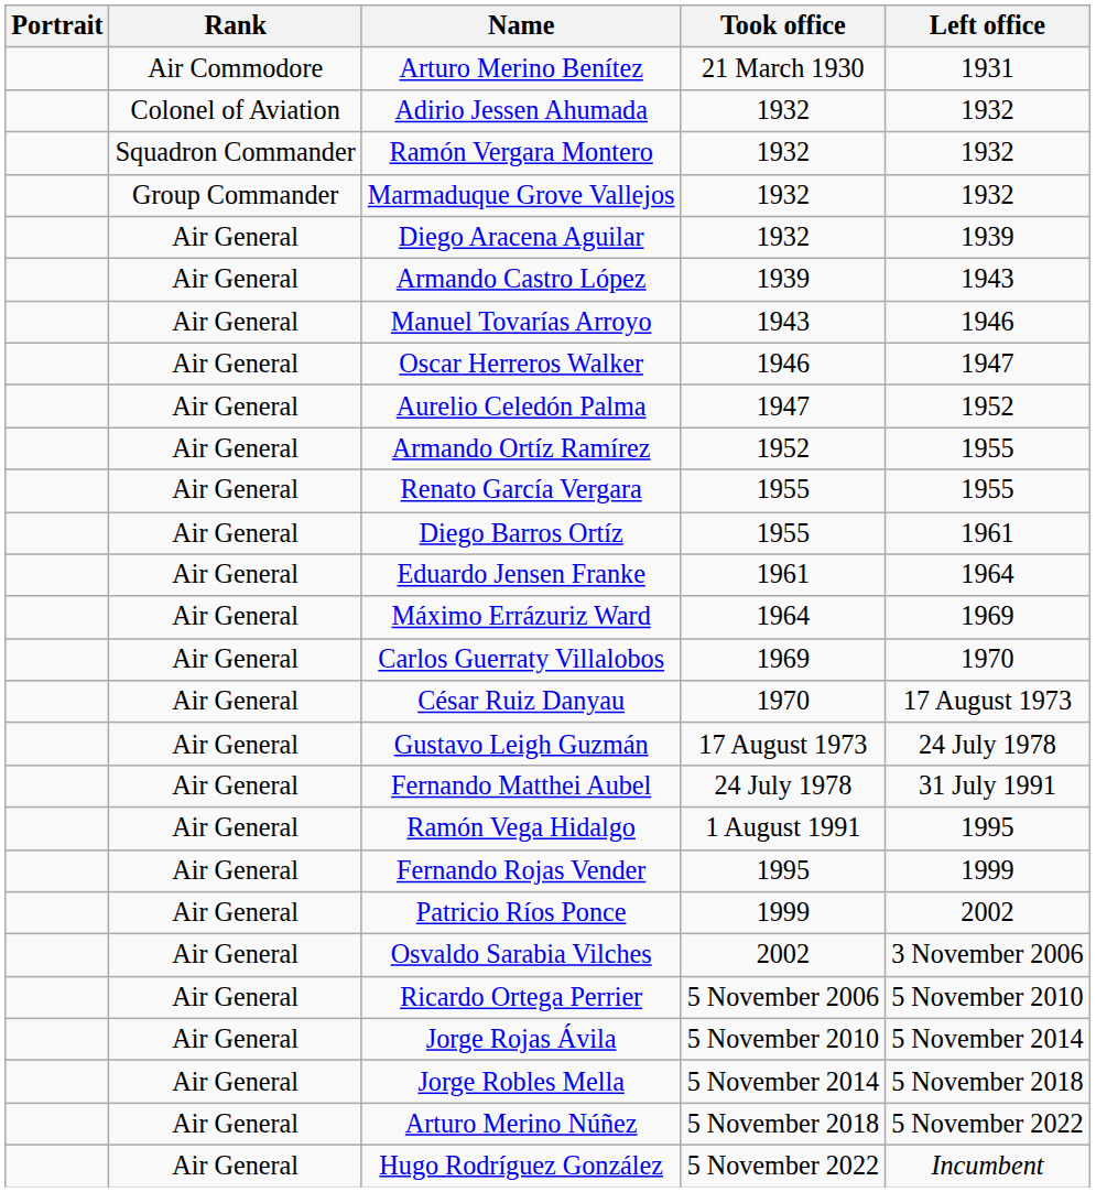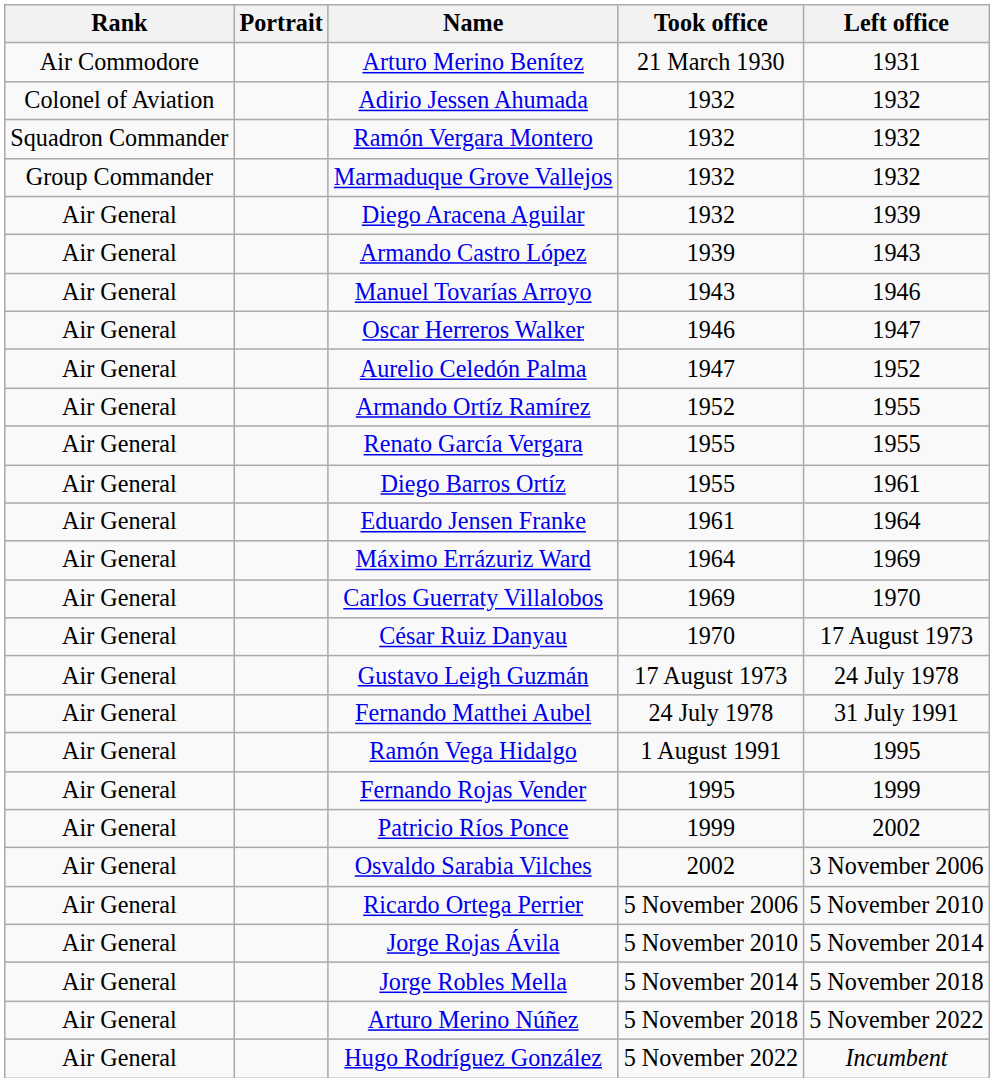 <table class="wikitable" style="text-align:center; border-collapse:collapse;">
 <tr>
+<th>Rank</th>
 <th>Portrait</th>
-<th>Rank</th>
 <th>Name</th>
 <th>Took office</th>
 <th>Left office</th>
 </tr>
 <tr>
+<td>Air Commodore</td>
 <td></td>
-<td>Air Commodore</td>
 <td><a href='#'>Arturo Merino Benítez</a></td>
 <td>21 March 1930</td>
 <td>1931</td>
 </tr>
 <tr>
+<td>Colonel of Aviation</td>
 <td></td>
-<td>Colonel of Aviation</td>
 <td><a href='#'>Adirio Jessen Ahumada</a></td>
 <td>1932</td>
 <td>1932</td>
 </tr>
 <tr>
+<td>Squadron Commander</td>
 <td></td>
-<td>Squadron Commander</td>
 <td><a href='#'>Ramón Vergara Montero</a></td>
 <td>1932</td>
 <td>1932</td>
 </tr>
 <tr>
+<td>Group Commander</td>
 <td></td>
-<td>Group Commander</td>
 <td><a href='#'>Marmaduque Grove Vallejos</a></td>
 <td>1932</td>
 <td>1932</td>
 </tr>
 <tr>
+<td>Air General</td>
 <td></td>
-<td>Air General</td>
 <td><a href='#'>Diego Aracena Aguilar</a></td>
 <td>1932</td>
 <td>1939</td>
 </tr>
 <tr>
+<td>Air General</td>
 <td></td>
-<td>Air General</td>
 <td><a href='#'>Armando Castro López</a></td>
 <td>1939</td>
 <td>1943</td>
 </tr>
 <tr>
+<td>Air General</td>
 <td></td>
-<td>Air General</td>
 <td><a href='#'>Manuel Tovarías Arroyo</a></td>
 <td>1943</td>
 <td>1946</td>
 </tr>
 <tr>
+<td>Air General</td>
 <td></td>
-<td>Air General</td>
 <td><a href='#'>Oscar Herreros Walker</a></td>
 <td>1946</td>
 <td>1947</td>
 </tr>
 <tr>
+<td>Air General</td>
 <td></td>
-<td>Air General</td>
 <td><a href='#'>Aurelio Celedón Palma</a></td>
 <td>1947</td>
 <td>1952</td>
 </tr>
 <tr>
+<td>Air General</td>
 <td></td>
-<td>Air General</td>
 <td><a href='#'>Armando Ortíz Ramírez</a></td>
 <td>1952</td>
 <td>1955</td>
 </tr>
 <tr>
+<td>Air General</td>
 <td></td>
-<td>Air General</td>
 <td><a href='#'>Renato García Vergara</a></td>
 <td>1955</td>
 <td>1955</td>
 </tr>
 <tr>
+<td>Air General</td>
 <td></td>
-<td>Air General</td>
 <td><a href='#'>Diego Barros Ortíz</a></td>
 <td>1955</td>
 <td>1961</td>
 </tr>
 <tr>
+<td>Air General</td>
 <td></td>
-<td>Air General</td>
 <td><a href='#'>Eduardo Jensen Franke</a></td>
 <td>1961</td>
 <td>1964</td>
 </tr>
 <tr>
+<td>Air General</td>
 <td></td>
-<td>Air General</td>
 <td><a href='#'>Máximo Errázuriz Ward</a></td>
 <td>1964</td>
 <td>1969</td>
 </tr>
 <tr>
+<td>Air General</td>
 <td></td>
-<td>Air General</td>
 <td><a href='#'>Carlos Guerraty Villalobos</a></td>
 <td>1969</td>
 <td>1970</td>
 </tr>
 <tr>
+<td>Air General</td>
 <td></td>
-<td>Air General</td>
 <td><a href='#'>César Ruiz Danyau</a></td>
 <td>1970</td>
 <td>17 August 1973</td>
 </tr>
 <tr>
+<td>Air General</td>
 <td></td>
-<td>Air General</td>
 <td><a href='#'>Gustavo Leigh Guzmán</a></td>
 <td>17 August 1973</td>
 <td>24 July 1978</td>
 </tr>
 <tr>
+<td>Air General</td>
 <td></td>
-<td>Air General</td>
 <td><a href='#'>Fernando Matthei Aubel</a></td>
 <td>24 July 1978</td>
 <td>31 July 1991</td>
 </tr>
 <tr>
+<td>Air General</td>
 <td></td>
-<td>Air General</td>
 <td><a href='#'>Ramón Vega Hidalgo</a></td>
 <td>1 August 1991</td>
 <td>1995</td>
 </tr>
 <tr>
+<td>Air General</td>
 <td></td>
-<td>Air General</td>
 <td><a href='#'>Fernando Rojas Vender</a></td>
 <td>1995</td>
 <td>1999</td>
 </tr>
 <tr>
+<td>Air General</td>
 <td></td>
-<td>Air General</td>
 <td><a href='#'>Patricio Ríos Ponce</a></td>
 <td>1999</td>
 <td>2002</td>
 </tr>
 <tr>
+<td>Air General</td>
 <td></td>
-<td>Air General</td>
 <td><a href='#'>Osvaldo Sarabia Vilches</a></td>
 <td>2002</td>
 <td>3 November 2006</td>
 </tr>
 <tr>
+<td>Air General</td>
 <td></td>
-<td>Air General</td>
 <td><a href='#'>Ricardo Ortega Perrier</a></td>
 <td>5 November 2006</td>
 <td>5 November 2010</td>
 </tr>
 <tr>
+<td>Air General</td>
 <td></td>
-<td>Air General</td>
 <td><a href='#'>Jorge Rojas Ávila</a></td>
 <td>5 November 2010</td>
 <td>5 November 2014</td>
 </tr>
 <tr>
+<td>Air General</td>
 <td></td>
-<td>Air General</td>
 <td><a href='#'>Jorge Robles Mella</a></td>
 <td>5 November 2014</td>
 <td>5 November 2018</td>
 </tr>
 <tr>
+<td>Air General</td>
 <td></td>
-<td>Air General</td>
 <td><a href='#'>Arturo Merino Núñez</a></td>
 <td>5 November 2018</td>
 <td>5 November 2022</td>
 </tr>
 <tr>
+<td>Air General</td>
 <td></td>
-<td>Air General</td>
 <td><a href='#'>Hugo Rodríguez González</a></td>
 <td>5 November 2022</td>
 <td><em>Incumbent</em></td>
 </tr>
 </table>
